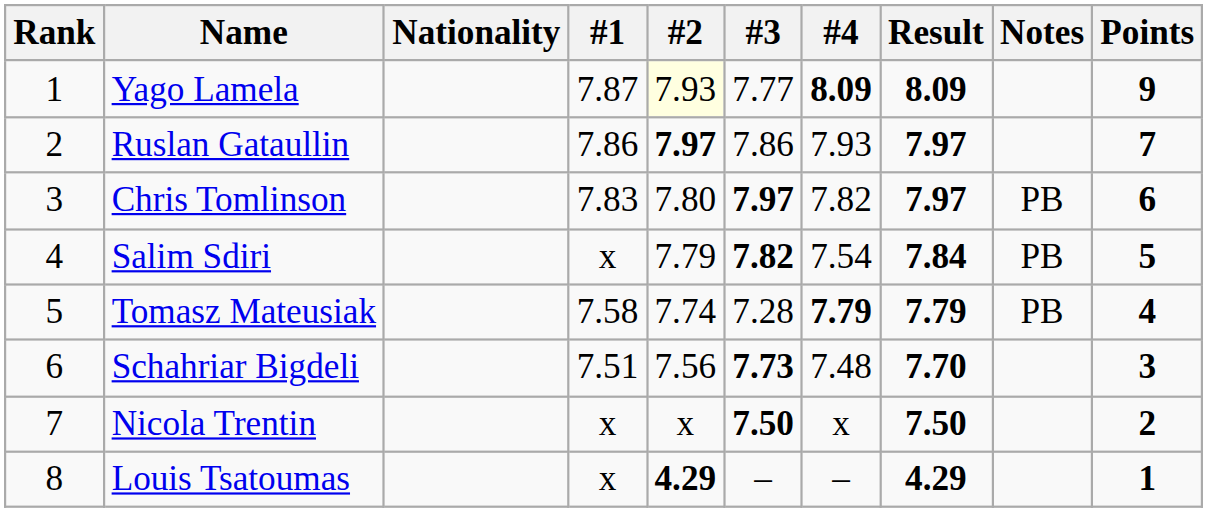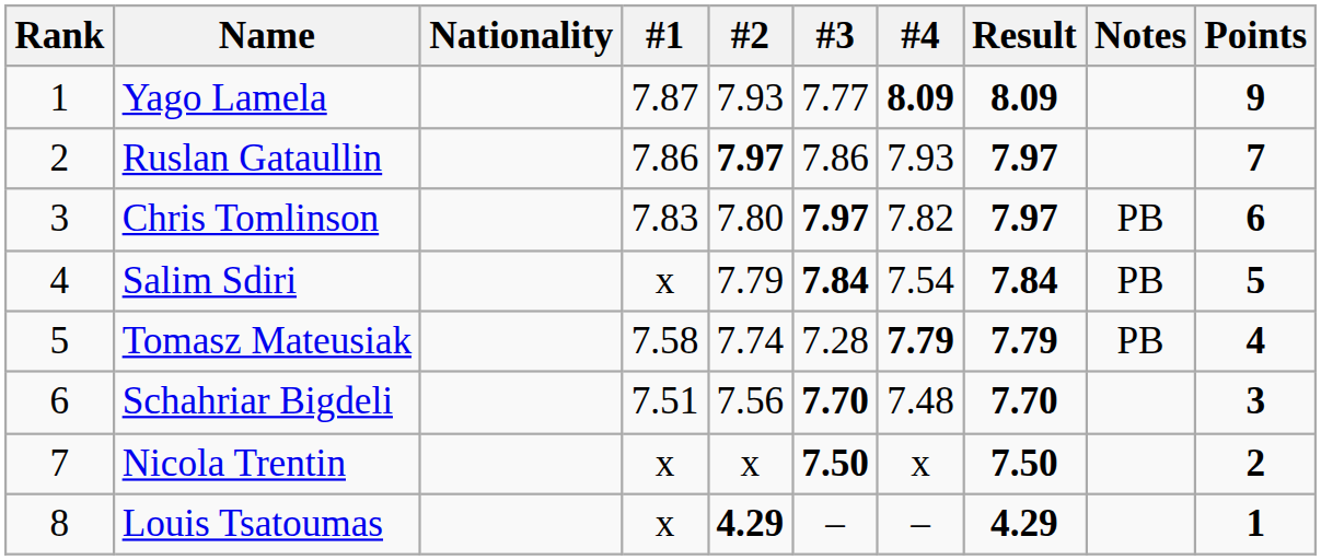 <table class="wikitable sortable" style="text-align:center">
 <tr>
 <th>Rank</th>
 <th>Name</th>
 <th>Nationality</th>
 <th>#1</th>
 <th>#2</th>
 <th>#3</th>
 <th>#4</th>
 <th>Result</th>
 <th>Notes</th>
 <th>Points</th>
 </tr>
 <tr>
 <td>1</td>
 <td align=left><a href='#'>Yago Lamela</a></td>
 <td align=left></td>
 <td>7.87</td>
-<td style="background: lightyellow;">7.93</td>
+<td>7.93</td>
 <td>7.77</td>
 <td><strong>8.09</strong></td>
 <td><strong>8.09</strong></td>
 <td></td>
 <td><strong>9</strong></td>
 </tr>
 <tr>
 <td>2</td>
 <td align=left><a href='#'>Ruslan Gataullin</a></td>
 <td align=left></td>
 <td>7.86</td>
 <td><strong>7.97</strong></td>
 <td>7.86</td>
 <td>7.93</td>
 <td><strong>7.97</strong></td>
 <td></td>
 <td><strong>7</strong></td>
 </tr>
 <tr>
 <td>3</td>
 <td align=left><a href='#'>Chris Tomlinson</a></td>
 <td align=left></td>
 <td>7.83</td>
 <td>7.80</td>
 <td><strong>7.97</strong></td>
 <td>7.82</td>
 <td><strong>7.97</strong></td>
 <td>PB</td>
 <td><strong>6</strong></td>
 </tr>
 <tr>
 <td>4</td>
 <td align=left><a href='#'>Salim Sdiri</a></td>
 <td align=left></td>
 <td>x</td>
 <td>7.79</td>
-<td><strong>7.82</strong></td>
+<td><strong>7.84</strong></td>
 <td>7.54</td>
 <td><strong>7.84</strong></td>
 <td>PB</td>
 <td><strong>5</strong></td>
 </tr>
 <tr>
 <td>5</td>
 <td align=left><a href='#'>Tomasz Mateusiak</a></td>
 <td align=left></td>
 <td>7.58</td>
 <td>7.74</td>
 <td>7.28</td>
 <td><strong>7.79</strong></td>
 <td><strong>7.79</strong></td>
 <td>PB</td>
 <td><strong>4</strong></td>
 </tr>
 <tr>
 <td>6</td>
 <td align=left><a href='#'>Schahriar Bigdeli</a></td>
 <td align=left></td>
 <td>7.51</td>
 <td>7.56</td>
-<td><strong>7.73</strong></td>
+<td><strong>7.70</strong></td>
 <td>7.48</td>
 <td><strong>7.70</strong></td>
 <td></td>
 <td><strong>3</strong></td>
 </tr>
 <tr>
 <td>7</td>
 <td align=left><a href='#'>Nicola Trentin</a></td>
 <td align=left></td>
 <td>x</td>
 <td>x</td>
 <td><strong>7.50</strong></td>
 <td>x</td>
 <td><strong>7.50</strong></td>
 <td></td>
 <td><strong>2</strong></td>
 </tr>
 <tr>
 <td>8</td>
 <td align=left><a href='#'>Louis Tsatoumas</a></td>
 <td align=left></td>
 <td>x</td>
 <td><strong>4.29</strong></td>
 <td>–</td>
 <td>–</td>
 <td><strong>4.29</strong></td>
 <td></td>
 <td><strong>1</strong></td>
 </tr>
 </table>
